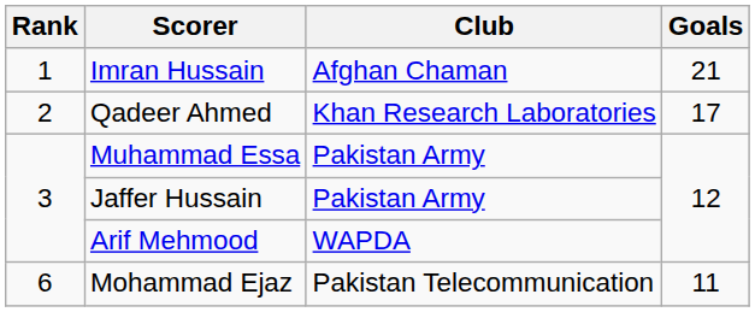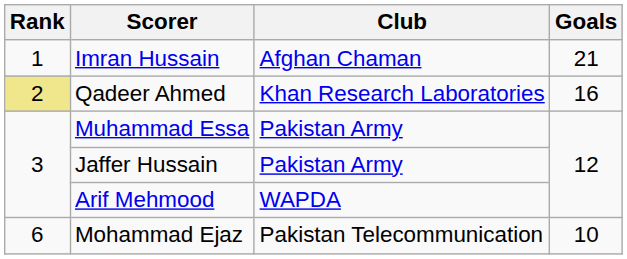 <table class="wikitable">
 <tr>
 <th>Rank</th>
 <th>Scorer</th>
 <th>Club</th>
 <th>Goals</th>
 </tr>
 <tr>
 <td align=center>1</td>
 <td><a href='#'>Imran Hussain</a></td>
 <td><a href='#'>Afghan Chaman</a></td>
 <td align=center>21</td>
 </tr>
 <tr>
-<td align=center>2</td>
+<td align=center style="background: khaki;">2</td>
 <td>Qadeer Ahmed</td>
 <td><a href='#'>Khan Research Laboratories</a></td>
-<td align=center>17</td>
+<td align=center>16</td>
 </tr>
 <tr>
 <td rowspan=3 align=center>3</td>
 <td><a href='#'>Muhammad Essa</a></td>
 <td><a href='#'>Pakistan Army</a></td>
 <td rowspan=3 align=center>12</td>
 </tr>
 <tr>
 <td>Jaffer Hussain</td>
 <td><a href='#'>Pakistan Army</a></td>
 </tr>
 <tr>
 <td><a href='#'>Arif Mehmood</a></td>
 <td><a href='#'>WAPDA</a></td>
 </tr>
 <tr>
 <td align=center>6</td>
 <td>Mohammad Ejaz</td>
 <td>Pakistan Telecommunication</td>
-<td align=center>11</td>
+<td align=center>10</td>
 </tr>
 </table>
